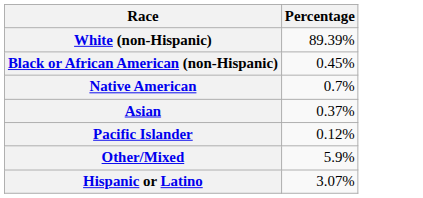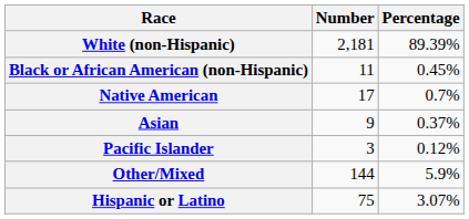 <table class="wikitable" style="text-align:right">
 <tr>
 <th scope="col">Race</th>
+<th scope="col">Number</th>
 <th scope="col">Percentage</th>
 </tr>
 <tr>
 <th scope="row"><a href='#'>White</a> (non-Hispanic)</th>
+<td>2,181</td>
 <td>89.39%</td>
 </tr>
 <tr>
 <th scope="row"><a href='#'>Black or African American</a> (non-Hispanic)</th>
+<td>11</td>
 <td>0.45%</td>
 </tr>
 <tr>
 <th scope="row"><a href='#'>Native American</a></th>
+<td>17</td>
 <td>0.7%</td>
 </tr>
 <tr>
 <th scope="row"><a href='#'>Asian</a></th>
+<td>9</td>
 <td>0.37%</td>
 </tr>
 <tr>
 <th scope="row"><a href='#'>Pacific Islander</a></th>
+<td>3</td>
 <td>0.12%</td>
 </tr>
 <tr>
 <th scope="row"><a href='#'>Other/Mixed</a></th>
+<td>144</td>
 <td>5.9%</td>
 </tr>
 <tr>
 <th scope="row"><a href='#'>Hispanic</a> or <a href='#'>Latino</a></th>
+<td>75</td>
 <td>3.07%</td>
 </tr>
 </table>
